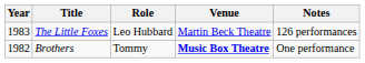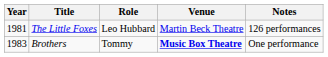 <table class="wikitable">
 <tr>
 <th>Year</th>
 <th>Title</th>
 <th>Role</th>
 <th>Venue</th>
 <th>Notes</th>
 </tr>
 <tr>
-<td>1983</td>
+<td>1981</td>
 <td><em><a href='#'>The Little Foxes</a></em></td>
 <td>Leo Hubbard</td>
 <td><a href='#'>Martin Beck Theatre</a></td>
 <td>126 performances</td>
 </tr>
 <tr>
-<td>1982</td>
+<td>1983</td>
 <td><em>Brothers</em></td>
 <td>Tommy</td>
 <td><strong><a href='#'>Music Box Theatre</a></strong></td>
 <td>One performance</td>
 </tr>
 </table>
